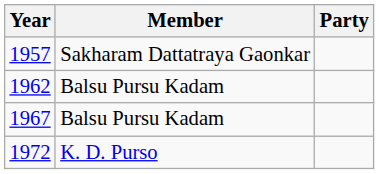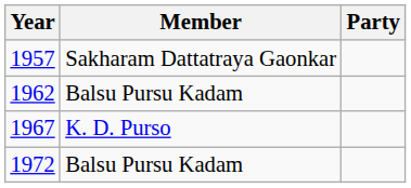 <table class="wikitable sortable">
 <tr>
 <th>Year</th>
 <th>Member</th>
 <th colspan="2">Party</th>
 </tr>
 <tr>
 <td><a href='#'>1957</a></td>
 <td>Sakharam Dattatraya Gaonkar</td>
 <td></td>
 </tr>
 <tr>
 <td><a href='#'>1962</a></td>
 <td>Balsu Pursu Kadam</td>
 <td></td>
 </tr>
 <tr>
 <td><a href='#'>1967</a></td>
-<td>Balsu Pursu Kadam</td>
+<td><a href='#'>K. D. Purso</a></td>
 <td></td>
 </tr>
 <tr>
 <td><a href='#'>1972</a></td>
-<td><a href='#'>K. D. Purso</a></td>
+<td>Balsu Pursu Kadam</td>
 <td></td>
 </tr>
 </table>
